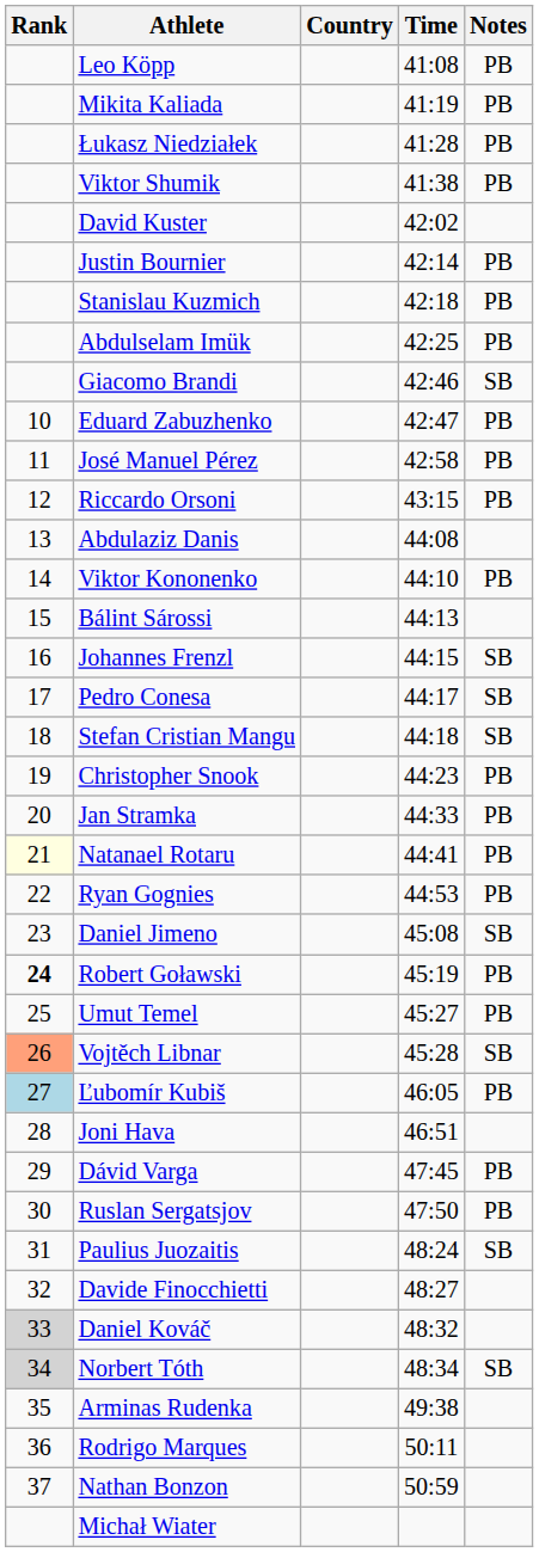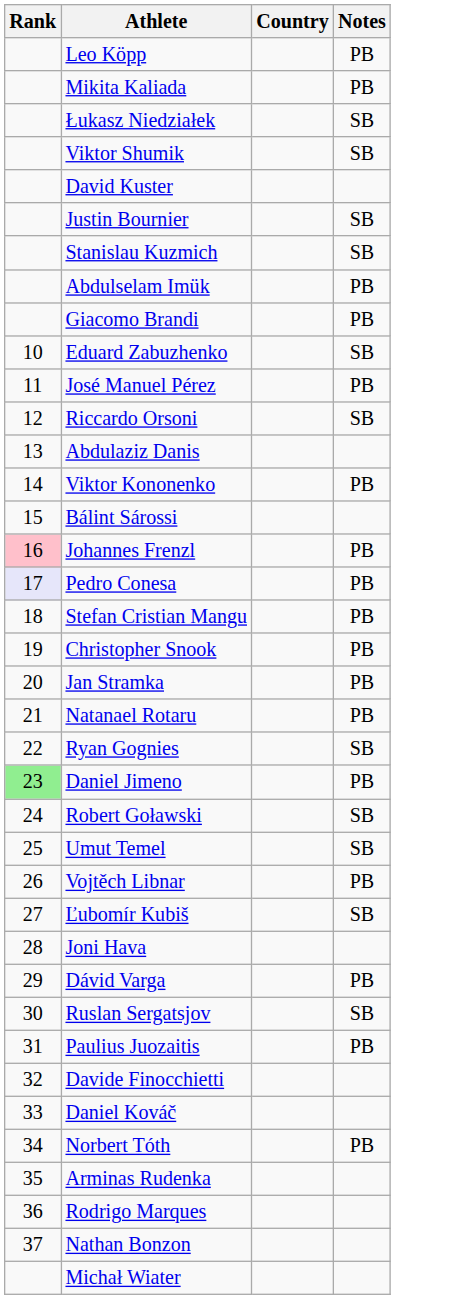 <table class="wikitable sortable" style=" text-align:center; font-size:95%;">
 <tr>
 <th>Rank</th>
 <th>Athlete</th>
 <th>Country</th>
-<th>Time</th>
 <th>Notes</th>
 </tr>
 <tr>
 <td></td>
 <td align=left><a href='#'>Leo Köpp</a></td>
 <td align=left></td>
-<td>41:08</td>
 <td>PB</td>
 </tr>
 <tr>
 <td></td>
 <td align=left><a href='#'>Mikita Kaliada</a></td>
 <td align=left></td>
-<td>41:19</td>
 <td>PB</td>
 </tr>
 <tr>
 <td></td>
 <td align=left><a href='#'>Łukasz Niedziałek</a></td>
 <td align=left></td>
-<td>41:28</td>
-<td>PB</td>
+<td>SB</td>
 </tr>
 <tr>
 <td></td>
 <td align=left><a href='#'>Viktor Shumik</a></td>
 <td align=left></td>
-<td>41:38</td>
-<td>PB</td>
+<td>SB</td>
 </tr>
 <tr>
 <td></td>
 <td align=left><a href='#'>David Kuster</a></td>
 <td align=left></td>
-<td>42:02</td>
 <td></td>
 </tr>
 <tr>
 <td></td>
 <td align=left><a href='#'>Justin Bournier</a></td>
 <td align=left></td>
-<td>42:14</td>
-<td>PB</td>
+<td>SB</td>
 </tr>
 <tr>
 <td></td>
 <td align=left><a href='#'>Stanislau Kuzmich</a></td>
 <td align=left></td>
-<td>42:18</td>
-<td>PB</td>
+<td>SB</td>
 </tr>
 <tr>
 <td></td>
 <td align=left><a href='#'>Abdulselam Imük</a></td>
 <td align=left></td>
-<td>42:25</td>
 <td>PB</td>
 </tr>
 <tr>
 <td></td>
 <td align=left><a href='#'>Giacomo Brandi</a></td>
 <td align=left></td>
-<td>42:46</td>
-<td>SB</td>
+<td>PB</td>
 </tr>
 <tr>
 <td>10</td>
 <td align=left><a href='#'>Eduard Zabuzhenko</a></td>
 <td align=left></td>
-<td>42:47</td>
-<td>PB</td>
+<td>SB</td>
 </tr>
 <tr>
 <td>11</td>
 <td align=left><a href='#'>José Manuel Pérez</a></td>
 <td align=left></td>
-<td>42:58</td>
 <td>PB</td>
 </tr>
 <tr>
 <td>12</td>
 <td align=left><a href='#'>Riccardo Orsoni</a></td>
 <td align=left></td>
-<td>43:15</td>
-<td>PB</td>
+<td>SB</td>
 </tr>
 <tr>
 <td>13</td>
 <td align=left><a href='#'>Abdulaziz Danis</a></td>
 <td align=left></td>
-<td>44:08</td>
 <td></td>
 </tr>
 <tr>
 <td>14</td>
 <td align=left><a href='#'>Viktor Kononenko</a></td>
 <td align=left></td>
-<td>44:10</td>
 <td>PB</td>
 </tr>
 <tr>
 <td>15</td>
 <td align=left><a href='#'>Bálint Sárossi</a></td>
 <td align=left></td>
-<td>44:13</td>
 <td></td>
 </tr>
 <tr>
-<td>16</td>
+<td style="background: pink;">16</td>
 <td align=left><a href='#'>Johannes Frenzl</a></td>
 <td align=left></td>
-<td>44:15</td>
-<td>SB</td>
+<td>PB</td>
 </tr>
 <tr>
-<td>17</td>
+<td style="background: lavender;">17</td>
 <td align=left><a href='#'>Pedro Conesa</a></td>
 <td align=left></td>
-<td>44:17</td>
-<td>SB</td>
+<td>PB</td>
 </tr>
 <tr>
 <td>18</td>
 <td align=left><a href='#'>Stefan Cristian Mangu</a></td>
 <td align=left></td>
-<td>44:18</td>
-<td>SB</td>
+<td>PB</td>
 </tr>
 <tr>
 <td>19</td>
 <td align=left><a href='#'>Christopher Snook</a></td>
 <td align=left></td>
-<td>44:23</td>
 <td>PB</td>
 </tr>
 <tr>
 <td>20</td>
 <td align=left><a href='#'>Jan Stramka</a></td>
 <td align=left></td>
-<td>44:33</td>
 <td>PB</td>
 </tr>
 <tr>
-<td style="background: lightyellow;">21</td>
+<td>21</td>
 <td align=left><a href='#'>Natanael Rotaru</a></td>
 <td align=left></td>
-<td>44:41</td>
 <td>PB</td>
 </tr>
 <tr>
 <td>22</td>
 <td align=left><a href='#'>Ryan Gognies</a></td>
 <td align=left></td>
-<td>44:53</td>
+<td>SB</td>
+</tr>
+<tr>
+<td style="background: lightgreen;">23</td>
+<td align=left><a href='#'>Daniel Jimeno</a></td>
+<td align=left></td>
 <td>PB</td>
 </tr>
 <tr>
-<td>23</td>
-<td align=left><a href='#'>Daniel Jimeno</a></td>
-<td align=left></td>
-<td>45:08</td>
-<td>SB</td>
-</tr>
-<tr>
-<td><strong>24</strong></td>
+<td>24</td>
 <td align=left><a href='#'>Robert Goławski</a></td>
 <td align=left></td>
-<td>45:19</td>
-<td>PB</td>
+<td>SB</td>
 </tr>
 <tr>
 <td>25</td>
 <td align=left><a href='#'>Umut Temel</a></td>
 <td align=left></td>
-<td>45:27</td>
+<td>SB</td>
+</tr>
+<tr>
+<td>26</td>
+<td align=left><a href='#'>Vojtěch Libnar</a></td>
+<td align=left></td>
 <td>PB</td>
 </tr>
 <tr>
-<td style="background: lightsalmon;">26</td>
-<td align=left><a href='#'>Vojtěch Libnar</a></td>
-<td align=left></td>
-<td>45:28</td>
-<td>SB</td>
-</tr>
-<tr>
-<td style="background: lightblue;">27</td>
+<td>27</td>
 <td align=left><a href='#'>Ľubomír Kubiš</a></td>
 <td align=left></td>
-<td>46:05</td>
-<td>PB</td>
+<td>SB</td>
 </tr>
 <tr>
 <td>28</td>
 <td align=left><a href='#'>Joni Hava</a></td>
 <td align=left></td>
-<td>46:51</td>
 <td></td>
 </tr>
 <tr>
 <td>29</td>
 <td align=left><a href='#'>Dávid Varga</a></td>
 <td align=left></td>
-<td>47:45</td>
 <td>PB</td>
 </tr>
 <tr>
 <td>30</td>
 <td align=left><a href='#'>Ruslan Sergatsjov</a></td>
 <td align=left></td>
-<td>47:50</td>
-<td>PB</td>
+<td>SB</td>
 </tr>
 <tr>
 <td>31</td>
 <td align=left><a href='#'>Paulius Juozaitis</a></td>
 <td align=left></td>
-<td>48:24</td>
-<td>SB</td>
+<td>PB</td>
 </tr>
 <tr>
 <td>32</td>
 <td align=left><a href='#'>Davide Finocchietti</a></td>
 <td align=left></td>
-<td>48:27</td>
 <td></td>
 </tr>
 <tr>
-<td style="background: lightgrey;">33</td>
+<td>33</td>
 <td align=left><a href='#'>Daniel Kováč</a></td>
 <td align=left></td>
-<td>48:32</td>
 <td></td>
 </tr>
 <tr>
-<td style="background: lightgrey;">34</td>
+<td>34</td>
 <td align=left><a href='#'>Norbert Tóth</a></td>
 <td align=left></td>
-<td>48:34</td>
-<td>SB</td>
+<td>PB</td>
 </tr>
 <tr>
 <td>35</td>
 <td align=left><a href='#'>Arminas Rudenka</a></td>
 <td align=left></td>
-<td>49:38</td>
 <td></td>
 </tr>
 <tr>
 <td>36</td>
 <td align=left><a href='#'>Rodrigo Marques</a></td>
 <td align=left></td>
-<td>50:11</td>
 <td></td>
 </tr>
 <tr>
 <td>37</td>
 <td align=left><a href='#'>Nathan Bonzon</a></td>
 <td align=left></td>
-<td>50:59</td>
 <td></td>
 </tr>
 <tr>
 <td></td>
 <td align=left><a href='#'>Michał Wiater</a></td>
 <td align=left></td>
 <td></td>
-<td></td>
 </tr>
 </table>
